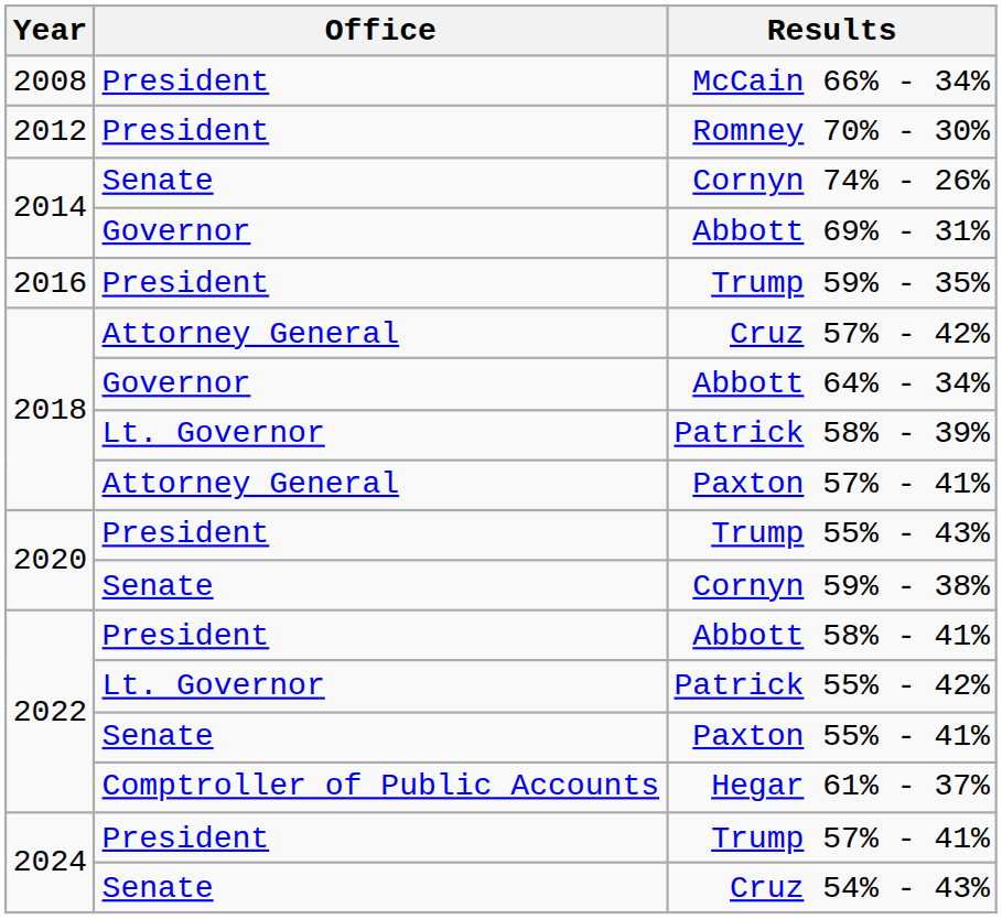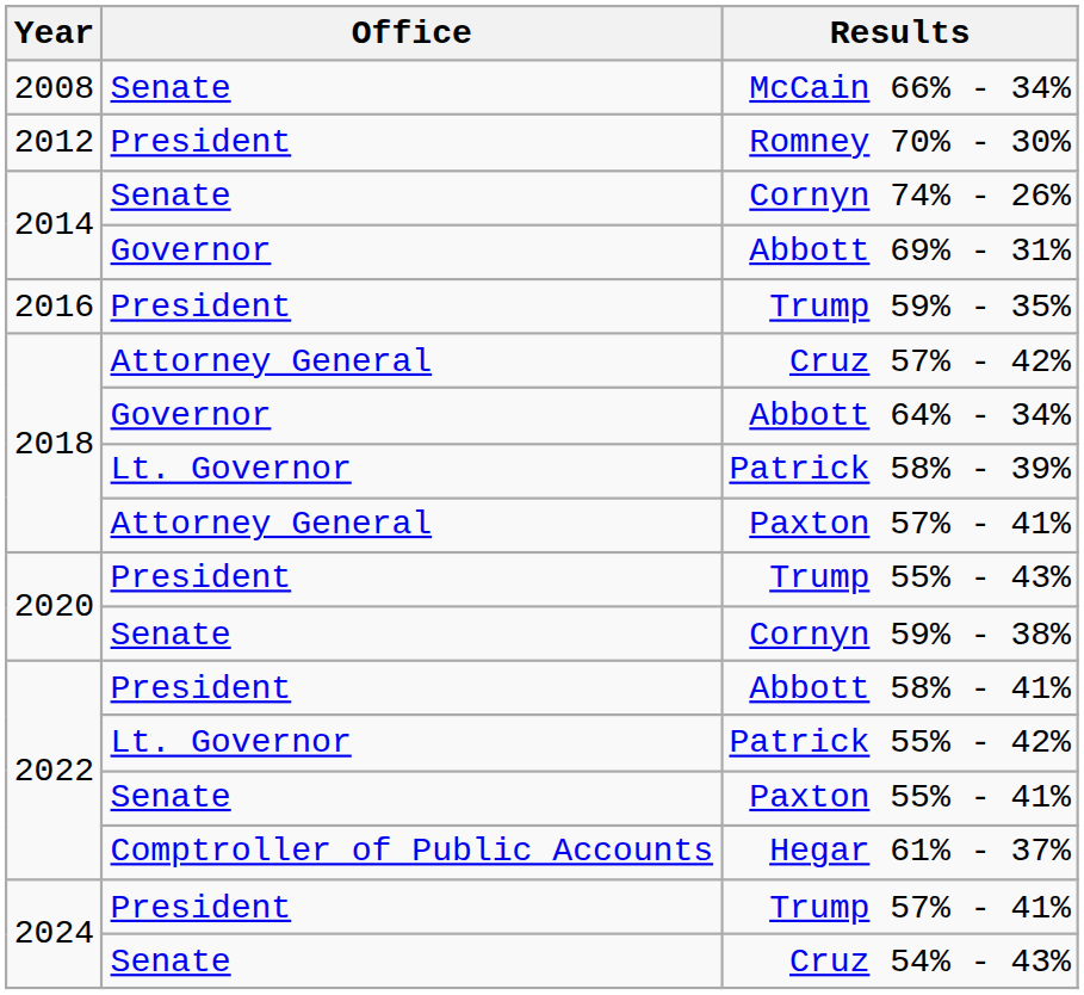 <table class=wikitable>
 <tr>
 <th>Year</th>
 <th>Office</th>
 <th>Results</th>
 </tr>
 <tr>
 <td>2008</td>
-<td><a href='#'>President</a></td>
+<td><a href='#'>Senate</a></td>
 <td align="right" ><a href='#'>McCain</a> 66% - 34%</td>
 </tr>
 <tr>
 <td>2012</td>
 <td><a href='#'>President</a></td>
 <td align="right" ><a href='#'>Romney</a> 70% - 30%</td>
 </tr>
 <tr>
 <td rowspan=2>2014</td>
 <td><a href='#'>Senate</a></td>
 <td align="right" ><a href='#'>Cornyn</a> 74% - 26%</td>
 </tr>
 <tr>
 <td><a href='#'>Governor</a></td>
 <td align="right" ><a href='#'>Abbott</a> 69% - 31%</td>
 </tr>
 <tr>
 <td>2016</td>
 <td><a href='#'>President</a></td>
 <td align="right" ><a href='#'>Trump</a> 59% - 35%</td>
 </tr>
 <tr>
 <td rowspan=4>2018</td>
 <td><a href='#'>Attorney General</a></td>
 <td align="right" ><a href='#'>Cruz</a> 57% - 42%</td>
 </tr>
 <tr>
 <td><a href='#'>Governor</a></td>
 <td align="right" ><a href='#'>Abbott</a> 64% - 34%</td>
 </tr>
 <tr>
 <td><a href='#'>Lt. Governor</a></td>
 <td align="right" ><a href='#'>Patrick</a> 58% - 39%</td>
 </tr>
 <tr>
 <td><a href='#'>Attorney General</a></td>
 <td align="right" ><a href='#'>Paxton</a> 57% - 41%</td>
 </tr>
 <tr>
 <td rowspan=2>2020</td>
 <td><a href='#'>President</a></td>
 <td align="right" ><a href='#'>Trump</a> 55% - 43%</td>
 </tr>
 <tr>
 <td><a href='#'>Senate</a></td>
 <td align="right" ><a href='#'>Cornyn</a> 59% - 38%</td>
 </tr>
 <tr>
 <td rowspan=4>2022</td>
 <td><a href='#'>President</a></td>
 <td align="right" ><a href='#'>Abbott</a> 58% - 41%</td>
 </tr>
 <tr>
 <td><a href='#'>Lt. Governor</a></td>
 <td align="right" ><a href='#'>Patrick</a> 55% - 42%</td>
 </tr>
 <tr>
 <td><a href='#'>Senate</a></td>
 <td align="right" ><a href='#'>Paxton</a> 55% - 41%</td>
 </tr>
 <tr>
 <td><a href='#'>Comptroller of Public Accounts</a></td>
 <td align="right" ><a href='#'>Hegar</a> 61% - 37%</td>
 </tr>
 <tr>
 <td rowspan=2>2024</td>
 <td><a href='#'>President</a></td>
 <td align="right" ><a href='#'>Trump</a> 57% - 41%</td>
 </tr>
 <tr>
 <td><a href='#'>Senate</a></td>
 <td align="right" ><a href='#'>Cruz</a> 54% - 43%</td>
 </tr>
 </table>
